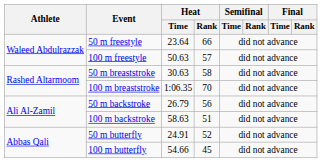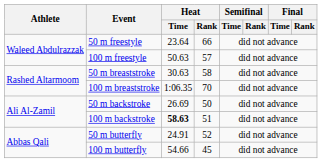 <table class="wikitable" style="text-align:center; font-size:90%">
 <tr>
 <th rowspan="2">Athlete</th>
 <th rowspan="2">Event</th>
 <th colspan="2">Heat</th>
 <th colspan="2">Semifinal</th>
 <th colspan="2">Final</th>
 </tr>
 <tr style="font-size:95%">
 <th>Time</th>
 <th>Rank</th>
 <th>Time</th>
 <th>Rank</th>
 <th>Time</th>
 <th>Rank</th>
 </tr>
 <tr>
 <td align=left rowspan=2><a href='#'>Waleed Abdulrazzak</a></td>
 <td align=left><a href='#'>50 m freestyle</a></td>
 <td>23.64</td>
 <td>66</td>
 <td colspan=4>did not advance</td>
 </tr>
 <tr>
 <td align=left><a href='#'>100 m freestyle</a></td>
 <td>50.63</td>
 <td>57</td>
 <td colspan=4>did not advance</td>
 </tr>
 <tr>
 <td align=left rowspan=2><a href='#'>Rashed Altarmoom</a></td>
 <td align=left><a href='#'>50 m breaststroke</a></td>
 <td>30.63</td>
 <td>58</td>
 <td colspan=4>did not advance</td>
 </tr>
 <tr>
 <td align=left><a href='#'>100 m breaststroke</a></td>
 <td>1:06.35</td>
 <td>70</td>
 <td colspan=4>did not advance</td>
 </tr>
 <tr>
 <td align=left rowspan=2><a href='#'>Ali Al-Zamil</a></td>
 <td align=left><a href='#'>50 m backstroke</a></td>
-<td>26.79</td>
-<td>56</td>
+<td>26.69</td>
+<td>50</td>
 <td colspan=4>did not advance</td>
 </tr>
 <tr>
 <td align=left><a href='#'>100 m backstroke</a></td>
-<td>58.63</td>
+<td><strong>58.63</strong></td>
 <td>51</td>
 <td colspan=4>did not advance</td>
 </tr>
 <tr>
 <td align=left rowspan=2><a href='#'>Abbas Qali</a></td>
 <td align=left><a href='#'>50 m butterfly</a></td>
 <td>24.91</td>
 <td>52</td>
 <td colspan=4>did not advance</td>
 </tr>
 <tr>
 <td align=left><a href='#'>100 m butterfly</a></td>
 <td>54.66</td>
 <td>45</td>
 <td colspan=4>did not advance</td>
 </tr>
 </table>
